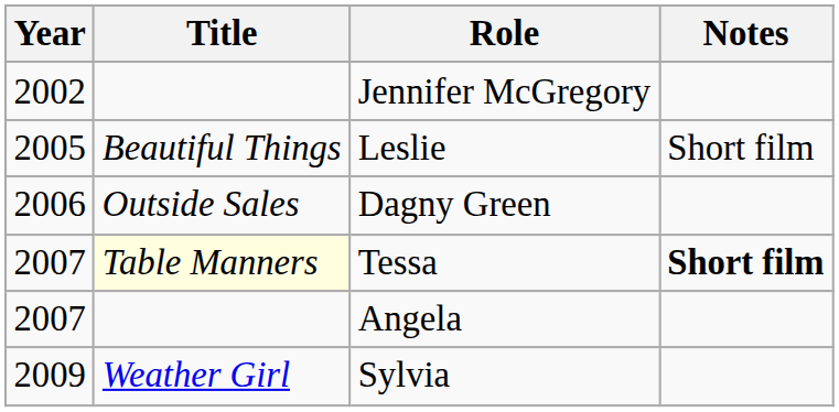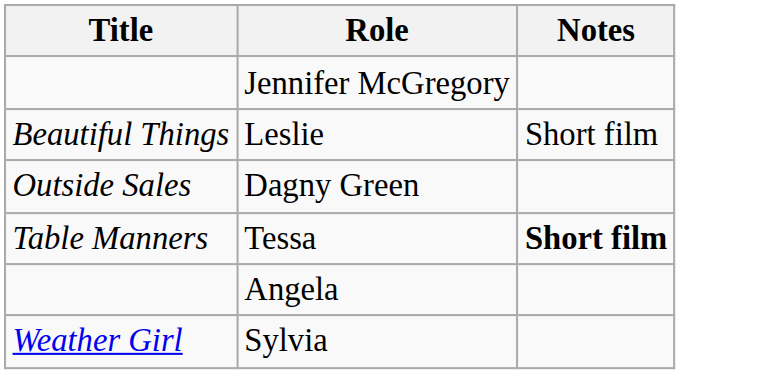 <table class="wikitable sortable">
 <tr>
-<th>Year</th>
 <th>Title</th>
 <th>Role</th>
 <th class="unsortable">Notes</th>
 </tr>
 <tr>
-<td>2002</td>
 <td><em></em></td>
 <td>Jennifer McGregory</td>
 <td></td>
 </tr>
 <tr>
-<td>2005</td>
 <td><em>Beautiful Things</em></td>
 <td>Leslie</td>
 <td>Short film</td>
 </tr>
 <tr>
-<td>2006</td>
 <td><em>Outside Sales</em></td>
 <td>Dagny Green</td>
 <td></td>
 </tr>
 <tr>
-<td>2007</td>
-<td style="background: lightyellow;"><em>Table Manners</em></td>
+<td><em>Table Manners</em></td>
 <td>Tessa</td>
 <td><strong>Short film</strong></td>
 </tr>
 <tr>
-<td>2007</td>
 <td><em></em></td>
 <td>Angela</td>
 <td></td>
 </tr>
 <tr>
-<td>2009</td>
 <td><em><a href='#'>Weather Girl</a></em></td>
 <td>Sylvia</td>
 <td></td>
 </tr>
 </table>
